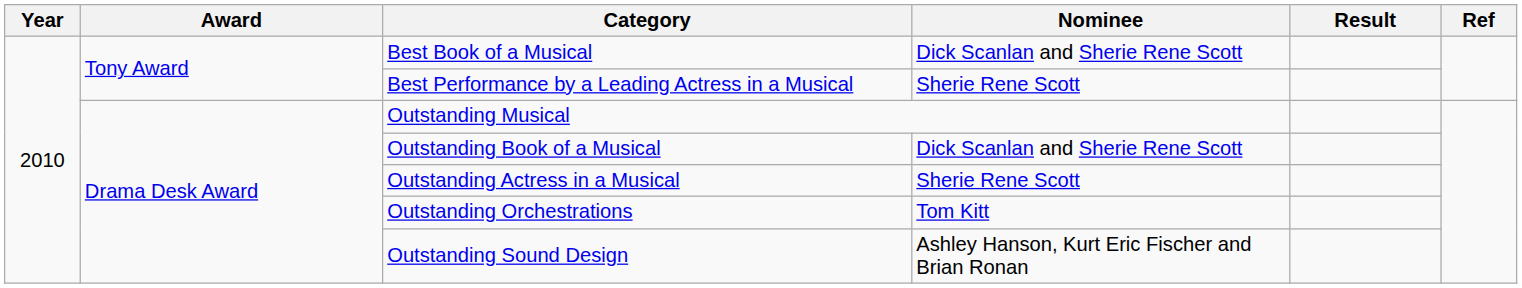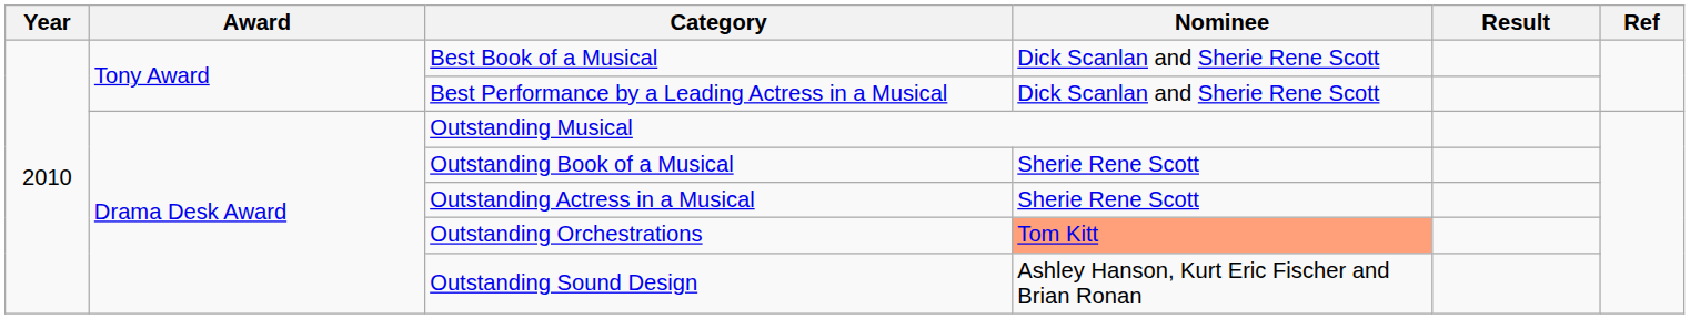 <table class="wikitable" width="95%">
 <tr>
 <th width="5%">Year</th>
 <th width="20%">Award</th>
 <th width="35%">Category</th>
 <th width="25%">Nominee</th>
 <th width="10%">Result</th>
 <th width="5%">Ref</th>
 </tr>
 <tr>
 <td rowspan="7" align="center">2010</td>
 <td rowspan="2"><a href='#'>Tony Award</a></td>
 <td><a href='#'>Best Book of a Musical</a></td>
 <td><a href='#'>Dick Scanlan</a> and <a href='#'>Sherie Rene Scott</a></td>
 <td></td>
 <td rowspan="2" align="center"></td>
 </tr>
 <tr>
 <td><a href='#'>Best Performance by a Leading Actress in a Musical</a></td>
-<td><a href='#'>Sherie Rene Scott</a></td>
+<td><a href='#'>Dick Scanlan</a> and <a href='#'>Sherie Rene Scott</a></td>
 <td></td>
 </tr>
 <tr>
 <td rowspan="5"><a href='#'>Drama Desk Award</a></td>
 <td colspan="2"><a href='#'>Outstanding Musical</a></td>
 <td></td>
 <td rowspan="5" align="center"></td>
 </tr>
 <tr>
 <td><a href='#'>Outstanding Book of a Musical</a></td>
-<td><a href='#'>Dick Scanlan</a> and <a href='#'>Sherie Rene Scott</a></td>
+<td><a href='#'>Sherie Rene Scott</a></td>
 <td></td>
 </tr>
 <tr>
 <td><a href='#'>Outstanding Actress in a Musical</a></td>
 <td><a href='#'>Sherie Rene Scott</a></td>
 <td></td>
 </tr>
 <tr>
 <td><a href='#'>Outstanding Orchestrations</a></td>
-<td><a href='#'>Tom Kitt</a></td>
+<td style="background: lightsalmon;"><a href='#'>Tom Kitt</a></td>
 <td></td>
 </tr>
 <tr>
 <td><a href='#'>Outstanding Sound Design</a></td>
 <td>Ashley Hanson, Kurt Eric Fischer and Brian Ronan</td>
 <td></td>
 </tr>
 </table>
